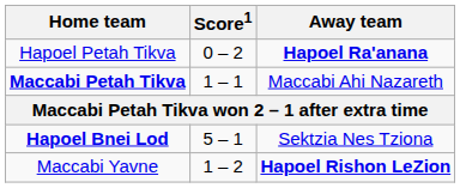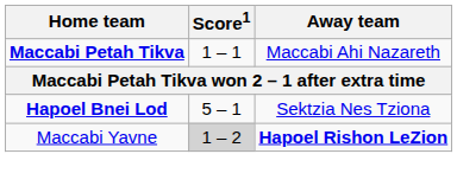 <table class="wikitable" style="text-align: center">
 <tr>
 <th>Home team</th>
 <th>Score<sup>1</sup></th>
 <th>Away team</th>
-</tr>
-<tr>
-<td><a href='#'>Hapoel Petah Tikva</a></td>
-<td>0 – 2</td>
-<td><strong><a href='#'>Hapoel Ra'anana</a></strong></td>
 </tr>
 <tr>
 <td><strong><a href='#'>Maccabi Petah Tikva</a></strong></td>
 <td>1 – 1</td>
 <td><a href='#'>Maccabi Ahi Nazareth</a></td>
 </tr>
 <tr>
 <th colspan="3">Maccabi Petah Tikva won 2 – 1 after extra time</th>
 </tr>
 <tr>
 <td><strong><a href='#'>Hapoel Bnei Lod</a></strong></td>
 <td>5 – 1</td>
 <td><a href='#'>Sektzia Nes Tziona</a></td>
 </tr>
 <tr>
 <td><a href='#'>Maccabi Yavne</a></td>
-<td>1 – 2</td>
+<td style="background: lightgrey;">1 – 2</td>
 <td><strong><a href='#'>Hapoel Rishon LeZion</a></strong></td>
 </tr>
 </table>
